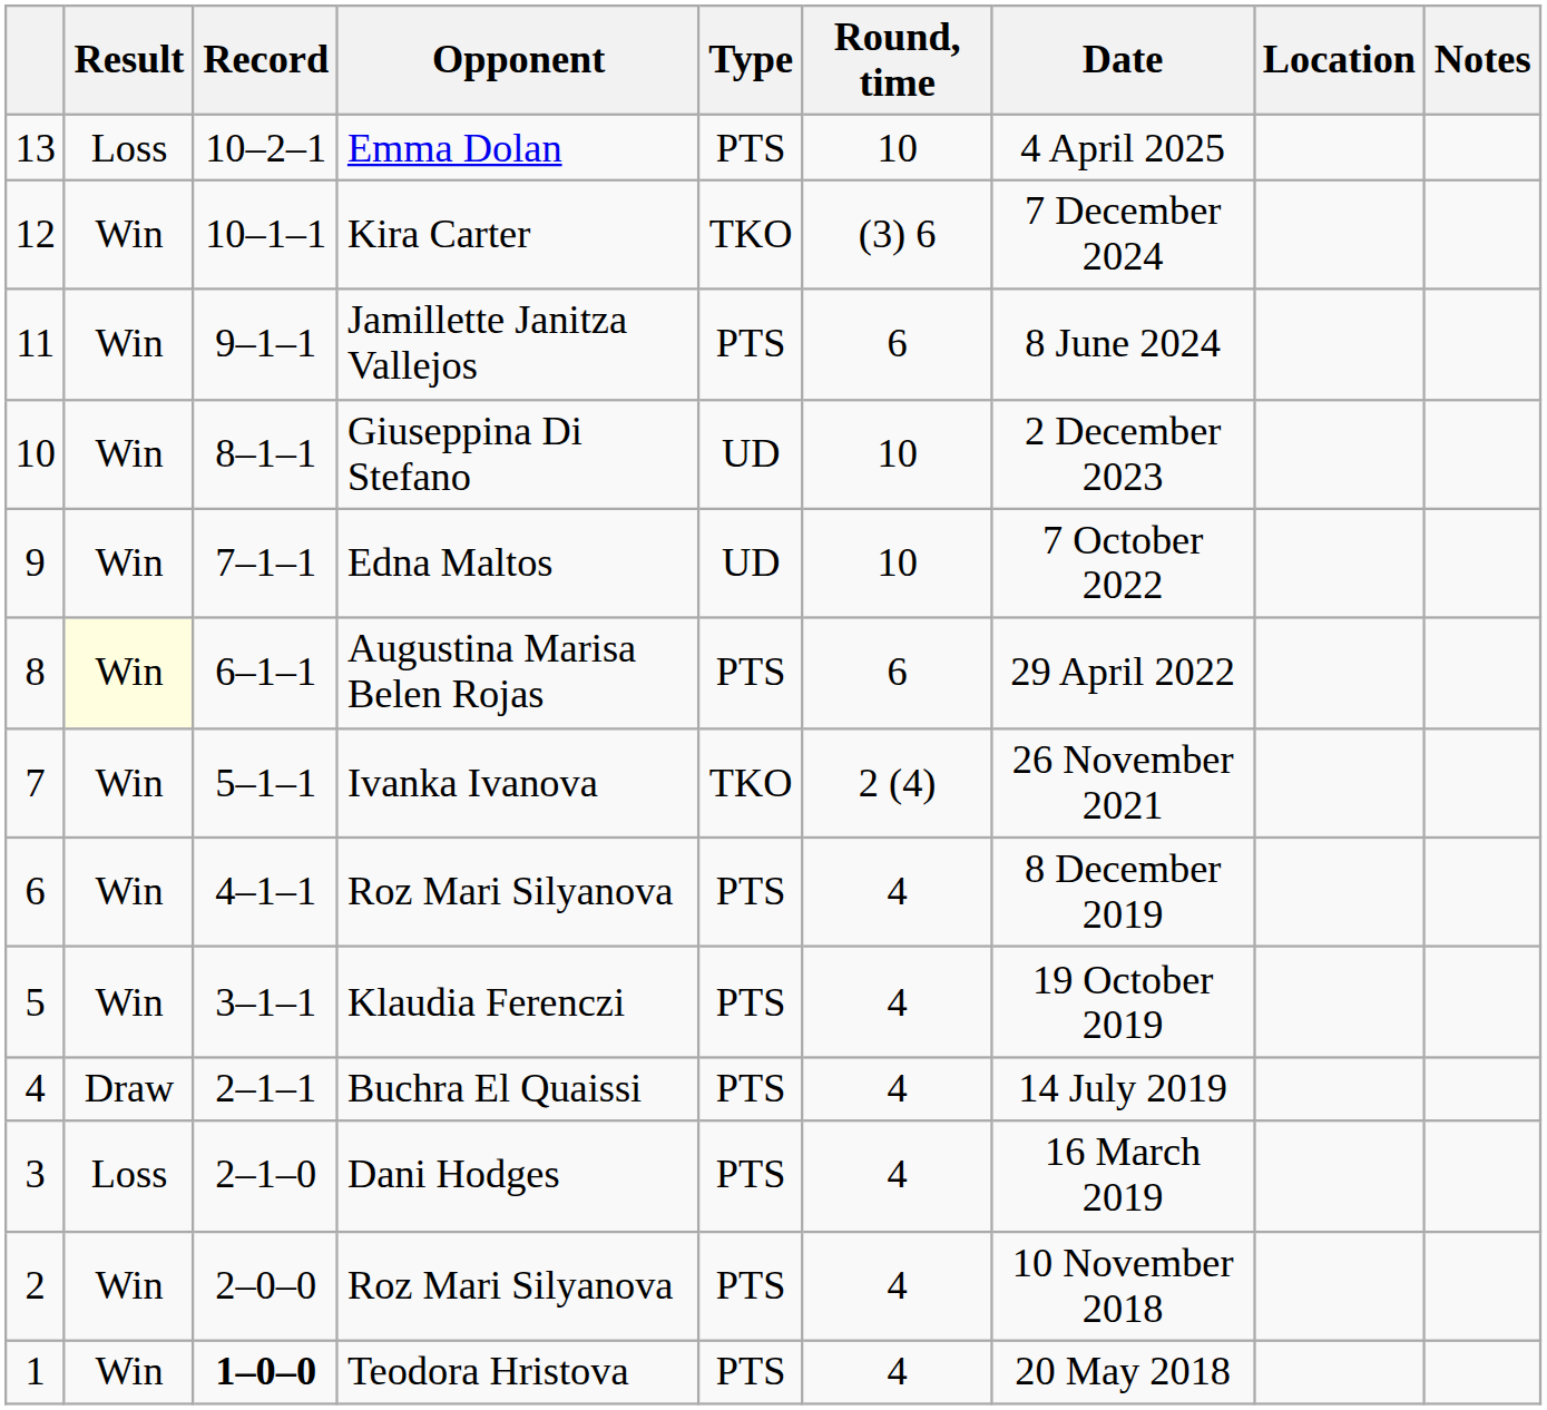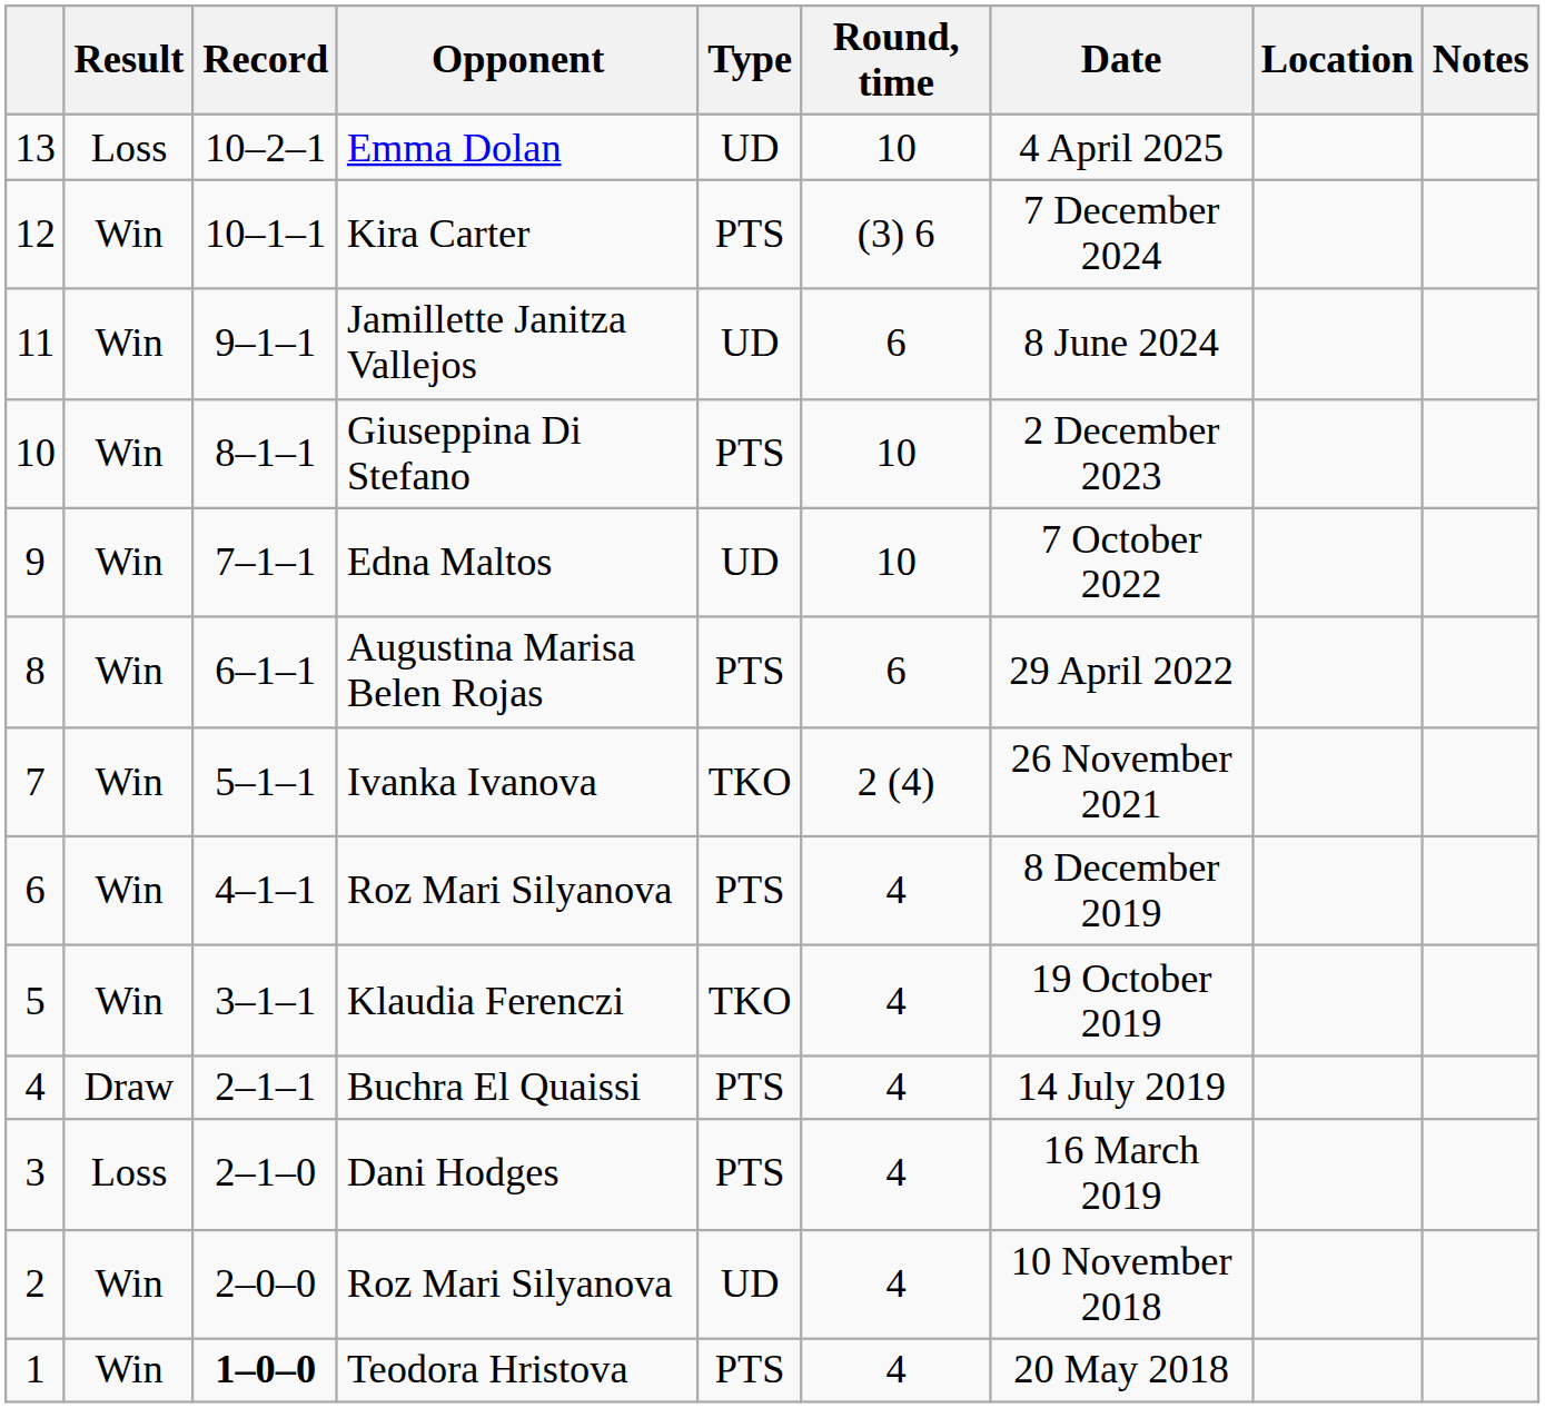 <table class="wikitable" style="text-align:center">
 <tr>
 <th></th>
 <th>Result</th>
 <th>Record</th>
 <th>Opponent</th>
 <th>Type</th>
 <th>Round, time</th>
 <th>Date</th>
 <th>Location</th>
 <th>Notes</th>
 </tr>
 <tr>
 <td>13</td>
 <td>Loss</td>
 <td>10–2–1</td>
 <td align=left><a href='#'>Emma Dolan</a></td>
-<td>PTS</td>
+<td>UD</td>
 <td>10</td>
 <td>4 April 2025</td>
 <td align=left></td>
 <td align=left></td>
 </tr>
 <tr>
 <td>12</td>
 <td>Win</td>
 <td>10–1–1</td>
 <td style="text-align:left;">Kira Carter</td>
-<td>TKO</td>
+<td>PTS</td>
 <td>(3) 6</td>
 <td>7 December 2024</td>
 <td style="text-align:left;"></td>
 <td></td>
 </tr>
 <tr>
 <td>11</td>
 <td>Win</td>
 <td>9–1–1</td>
 <td style="text-align:left;">Jamillette Janitza Vallejos</td>
-<td>PTS</td>
+<td>UD</td>
 <td>6</td>
 <td>8 June 2024</td>
 <td style="text-align:left;"></td>
 <td></td>
 </tr>
 <tr>
 <td>10</td>
 <td>Win</td>
 <td>8–1–1</td>
 <td style="text-align:left;">Giuseppina Di Stefano</td>
-<td>UD</td>
+<td>PTS</td>
 <td>10</td>
 <td>2 December 2023</td>
 <td style="text-align:left;"></td>
 <td style="text-align:left;"></td>
 </tr>
 <tr>
 <td>9</td>
 <td>Win</td>
 <td>7–1–1</td>
 <td style="text-align:left;">Edna Maltos</td>
 <td>UD</td>
 <td>10</td>
 <td>7 October 2022</td>
 <td style="text-align:left;"></td>
 <td style="text-align:left;"></td>
 </tr>
 <tr>
 <td>8</td>
-<td style="background: lightyellow;">Win</td>
+<td>Win</td>
 <td>6–1–1</td>
 <td style="text-align:left;">Augustina Marisa Belen Rojas</td>
 <td>PTS</td>
 <td>6</td>
 <td>29 April 2022</td>
 <td style="text-align:left;"></td>
 </tr>
 <tr>
 <td>7</td>
 <td>Win</td>
 <td>5–1–1</td>
 <td style="text-align:left;">Ivanka Ivanova</td>
 <td>TKO</td>
 <td>2 (4)</td>
 <td>26 November 2021</td>
 <td style="text-align:left;"></td>
 <td></td>
 </tr>
 <tr>
 <td>6</td>
 <td>Win</td>
 <td>4–1–1</td>
 <td style="text-align:left;">Roz Mari Silyanova</td>
 <td>PTS</td>
 <td>4</td>
 <td>8 December 2019</td>
 <td style="text-align:left;"></td>
 <td></td>
 </tr>
 <tr>
 <td>5</td>
 <td>Win</td>
 <td>3–1–1</td>
 <td style="text-align:left;">Klaudia Ferenczi</td>
-<td>PTS</td>
+<td>TKO</td>
 <td>4</td>
 <td>19 October 2019</td>
 <td style="text-align:left;"></td>
 <td></td>
 </tr>
 <tr>
 <td>4</td>
 <td>Draw</td>
 <td>2–1–1</td>
 <td style="text-align:left;">Buchra El Quaissi</td>
 <td>PTS</td>
 <td>4</td>
 <td>14 July 2019</td>
 <td style="text-align:left;"></td>
 <td></td>
 </tr>
 <tr>
 <td>3</td>
 <td>Loss</td>
 <td>2–1–0</td>
 <td style="text-align:left;">Dani Hodges</td>
 <td>PTS</td>
 <td>4</td>
 <td>16 March 2019</td>
 <td style="text-align:left;"></td>
 <td></td>
 </tr>
 <tr>
 <td>2</td>
 <td>Win</td>
 <td>2–0–0</td>
 <td style="text-align:left;">Roz Mari Silyanova</td>
-<td>PTS</td>
+<td>UD</td>
 <td>4</td>
 <td>10 November 2018</td>
 <td style="text-align:left;"></td>
 <td></td>
 </tr>
 <tr>
 <td>1</td>
 <td>Win</td>
 <td><strong>1–0–0</strong></td>
 <td style="text-align:left;">Teodora Hristova</td>
 <td>PTS</td>
 <td>4</td>
 <td>20 May 2018</td>
 <td style="text-align:left;"></td>
 <td></td>
 </tr>
 </table>
